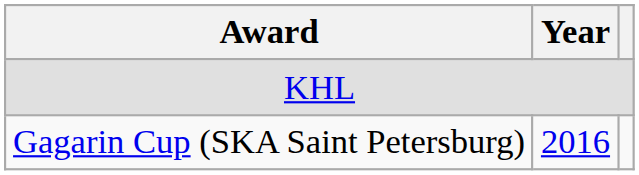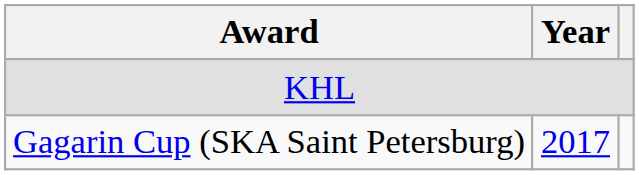 <table class="wikitable">
 <tr>
 <th>Award</th>
 <th>Year</th>
 <th></th>
 </tr>
 <tr ALIGN="center" bgcolor="#e0e0e0">
 <td colspan="3"><a href='#'>KHL</a></td>
 </tr>
 <tr>
 <td><a href='#'>Gagarin Cup</a> (SKA Saint Petersburg)</td>
-<td><a href='#'>2016</a></td>
+<td><a href='#'>2017</a></td>
 <td></td>
 </tr>
 </table>
